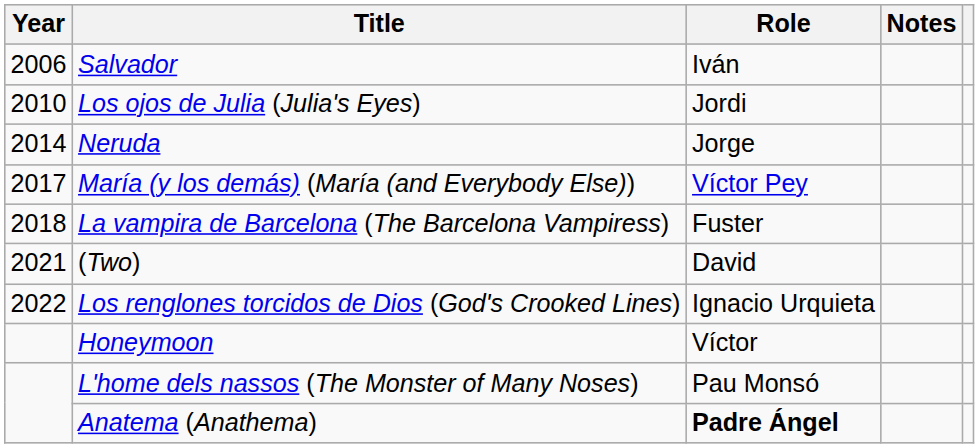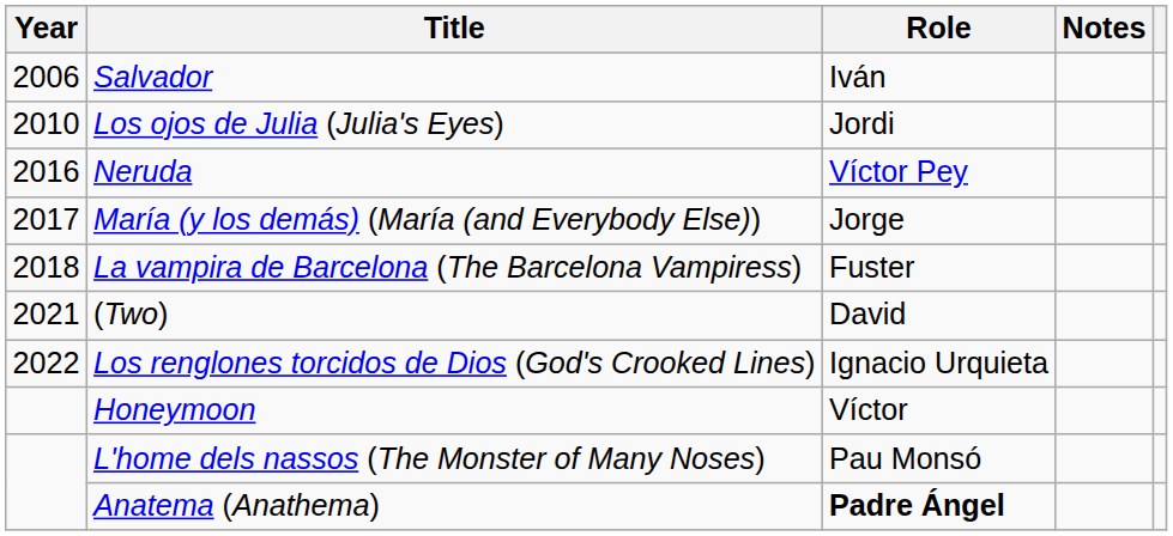 <table class="wikitable sortable">
 <tr>
 <th>Year</th>
 <th>Title</th>
 <th>Role</th>
 <th class="unsortable">Notes</th>
 <th class="unsortable"></th>
 </tr>
 <tr>
 <td align = "center">2006</td>
 <td><em><a href='#'>Salvador</a></em></td>
 <td>Iván</td>
 <td></td>
 <td align = "center"></td>
 </tr>
 <tr>
 <td align = "center">2010</td>
 <td><em><a href='#'>Los ojos de Julia</a></em> (<em>Julia's Eyes</em>)</td>
 <td>Jordi</td>
 <td></td>
 <td align = "center"></td>
 </tr>
 <tr>
-<td align = "center">2014</td>
+<td align = "center">2016</td>
 <td><em><a href='#'>Neruda</a></em></td>
-<td>Jorge</td>
+<td><a href='#'>Víctor Pey</a></td>
 <td></td>
 <td align = "center"></td>
 </tr>
 <tr>
 <td align = "center">2017</td>
 <td><em><a href='#'>María (y los demás)</a></em> (<em>María (and Everybody Else)</em>)</td>
-<td><a href='#'>Víctor Pey</a></td>
+<td>Jorge</td>
 <td></td>
 <td align = "center"></td>
 </tr>
 <tr>
 <td align = "center">2018</td>
 <td><em><a href='#'>La vampira de Barcelona</a></em> (<em>The Barcelona Vampiress</em>)</td>
 <td>Fuster</td>
 <td></td>
 <td align = "center"></td>
 </tr>
 <tr>
 <td align = "center">2021</td>
 <td><em></em> (<em>Two</em>)</td>
 <td>David</td>
 <td></td>
 <td align = "center"></td>
 </tr>
 <tr>
 <td align = "center">2022</td>
 <td><em><a href='#'>Los renglones torcidos de Dios</a></em> (<em>God's Crooked Lines</em>)</td>
 <td>Ignacio Urquieta</td>
 <td></td>
 <td align = "center"></td>
 </tr>
 <tr>
 <td></td>
 <td><em><a href='#'>Honeymoon</a></em></td>
 <td>Víctor</td>
 <td></td>
 <td></td>
 </tr>
 <tr>
 <td rowspan = "2"></td>
 <td><em><a href='#'>L'home dels nassos</a></em> (<em>The Monster of Many Noses</em>)</td>
 <td>Pau Monsó</td>
 <td></td>
 <td></td>
 </tr>
 <tr>
 <td><em><a href='#'>Anatema</a></em> (<em>Anathema</em>)</td>
 <td><strong>Padre Ángel</strong></td>
 <td></td>
 <td></td>
 </tr>
 </table>
